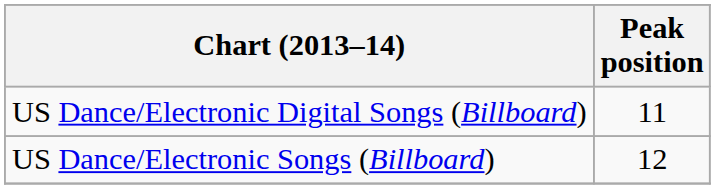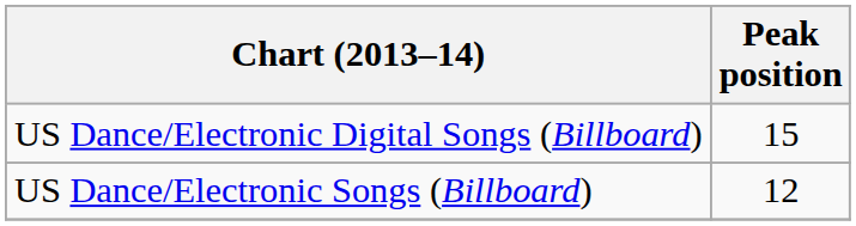 <table class="wikitable sortable plainrowheaders">
 <tr>
 <th>Chart (2013–14)</th>
 <th>Peak<br>position</th>
 </tr>
 <tr>
 <td align="left">US <a href='#'>Dance/Electronic Digital Songs</a> (<em><a href='#'>Billboard</a></em>)</td>
-<td align="center">11</td>
+<td align="center">15</td>
 </tr>
 <tr>
 <td align="left">US <a href='#'>Dance/Electronic Songs</a> (<em><a href='#'>Billboard</a></em>)</td>
 <td align="center">12</td>
 </tr>
 <tr>
 </tr>
 </table>
